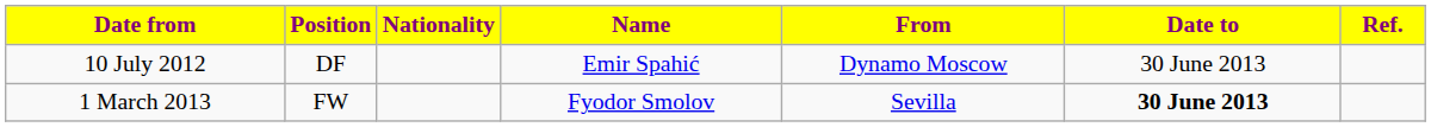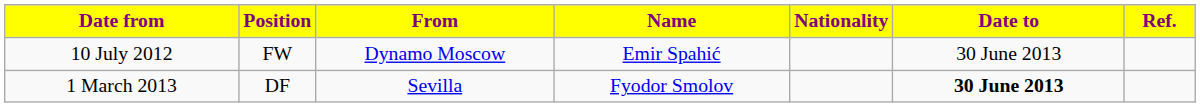 <table class="wikitable" style="text-align:center; font-size:90%">
 <tr>
 <th style="background:#ffff00; color:purple; width:200px;">Date from</th>
 <th style="background:#ffff00; color:purple; width:50px;">Position</th>
+<th style="background:#ffff00; color:purple; width:200px;">From</th>
+<th style="background:#ffff00; color:purple; width:200px;">Name</th>
 <th style="background:#ffff00; color:purple; width:50px;">Nationality</th>
-<th style="background:#ffff00; color:purple; width:200px;">Name</th>
-<th style="background:#ffff00; color:purple; width:200px;">From</th>
 <th style="background:#ffff00; color:purple; width:200px;">Date to</th>
 <th style="background:#ffff00; color:purple; width:50px;">Ref.</th>
 </tr>
 <tr>
 <td>10 July 2012</td>
-<td>DF</td>
+<td>FW</td>
+<td><a href='#'>Dynamo Moscow</a></td>
+<td><a href='#'>Emir Spahić</a></td>
 <td></td>
-<td><a href='#'>Emir Spahić</a></td>
-<td><a href='#'>Dynamo Moscow</a></td>
 <td>30 June 2013</td>
 <td></td>
 </tr>
 <tr>
 <td>1 March 2013</td>
-<td>FW</td>
+<td>DF</td>
+<td><a href='#'>Sevilla</a></td>
+<td><a href='#'>Fyodor Smolov</a></td>
 <td></td>
-<td><a href='#'>Fyodor Smolov</a></td>
-<td><a href='#'>Sevilla</a></td>
 <td><strong>30 June 2013</strong></td>
 <td></td>
 </tr>
 </table>
